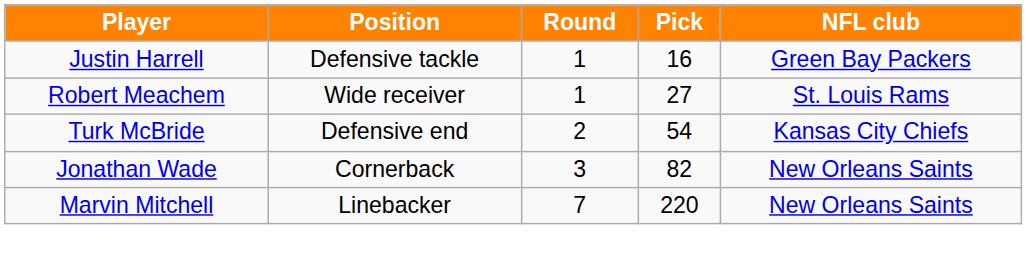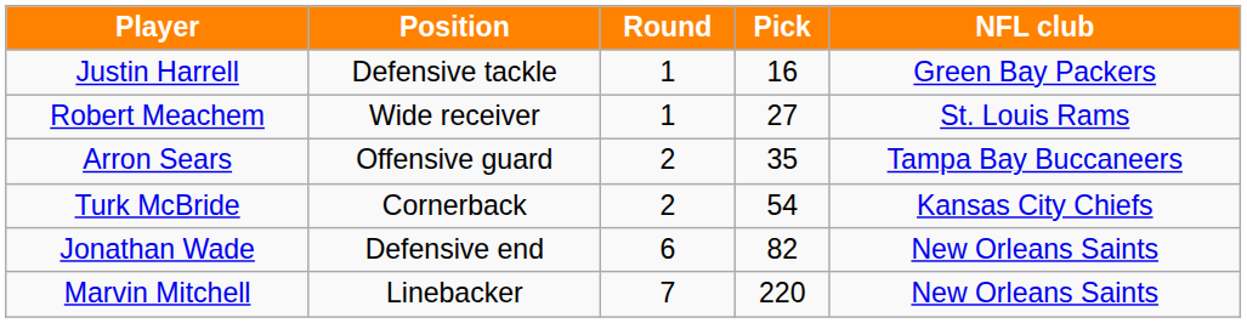 <table class="wikitable" width="80%">
 <tr align="center"  style="background:#FF8200;color:#FFFFFF;">
 <td><strong>Player</strong></td>
 <td><strong>Position</strong></td>
 <td><strong>Round</strong></td>
 <td><strong>Pick</strong></td>
 <td><strong>NFL club</strong></td>
 </tr>
 <tr align="center" bgcolor="">
 <td><a href='#'>Justin Harrell</a></td>
 <td>Defensive tackle</td>
 <td>1</td>
 <td>16</td>
 <td><a href='#'>Green Bay Packers</a></td>
 </tr>
 <tr align="center" bgcolor="">
 <td><a href='#'>Robert Meachem</a></td>
 <td>Wide receiver</td>
 <td>1</td>
 <td>27</td>
 <td><a href='#'>St. Louis Rams</a></td>
 </tr>
 <tr align="center" bgcolor="">
+<td><a href='#'>Arron Sears</a></td>
+<td>Offensive guard</td>
+<td>2</td>
+<td>35</td>
+<td><a href='#'>Tampa Bay Buccaneers</a></td>
+</tr>
+<tr align="center" bgcolor="">
 <td><a href='#'>Turk McBride</a></td>
-<td>Defensive end</td>
+<td>Cornerback</td>
 <td>2</td>
 <td>54</td>
 <td><a href='#'>Kansas City Chiefs</a></td>
 </tr>
 <tr align="center" bgcolor="">
 <td><a href='#'>Jonathan Wade</a></td>
-<td>Cornerback</td>
-<td>3</td>
+<td>Defensive end</td>
+<td>6</td>
 <td>82</td>
 <td><a href='#'>New Orleans Saints</a></td>
 </tr>
 <tr align="center" bgcolor="">
 <td><a href='#'>Marvin Mitchell</a></td>
 <td>Linebacker</td>
 <td>7</td>
 <td>220</td>
 <td><a href='#'>New Orleans Saints</a></td>
 </tr>
 </table>
